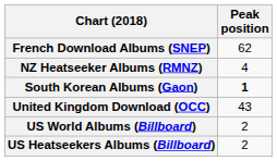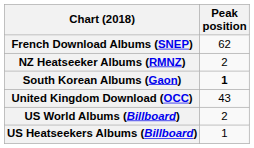 <table class="wikitable plainrowheaders" style="text-align:center">
 <tr>
 <th scope="col">Chart (2018)</th>
 <th scope="col">Peak<br> position</th>
 </tr>
 <tr>
 <th scope="row">French Download Albums (<a href='#'>SNEP</a>)</th>
 <td>62</td>
 </tr>
 <tr>
 <th scope="row">NZ Heatseeker Albums (<a href='#'>RMNZ</a>)</th>
-<td>4</td>
+<td>2</td>
 </tr>
 <tr>
 <th scope="row">South Korean Albums (<a href='#'>Gaon</a>)</th>
 <td><strong>1</strong></td>
 </tr>
 <tr>
 <th scope="row">United Kingdom Download (<a href='#'>OCC</a>)</th>
 <td>43</td>
 </tr>
 <tr>
 <th scope="row">US World Albums (<em><a href='#'>Billboard</a></em>)</th>
 <td>2</td>
 </tr>
 <tr>
 <th scope="row">US Heatseekers Albums (<em><a href='#'>Billboard</a></em>)</th>
-<td>2</td>
+<td>1</td>
 </tr>
 </table>
